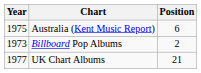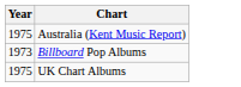 <table class="wikitable">
 <tr>
 <th>Year</th>
 <th>Chart</th>
-<th>Position</th>
 </tr>
 <tr>
 <td>1975</td>
 <td>Australia (<a href='#'>Kent Music Report</a>)</td>
-<td style="text-align: center;">6</td>
 </tr>
 <tr>
 <td>1973</td>
 <td><em><a href='#'>Billboard</a></em> Pop Albums</td>
-<td style="text-align: center;">2</td>
 </tr>
 <tr>
-<td>1977</td>
+<td>1975</td>
 <td>UK Chart Albums</td>
-<td style="text-align: center;">21</td>
 </tr>
 </table>
